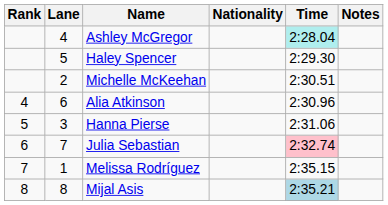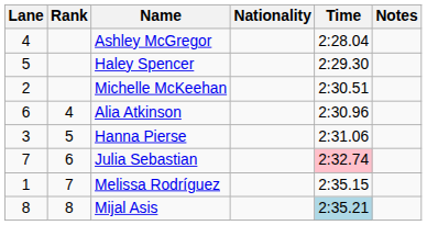 <table class="wikitable sortable" style="text-align:center">
 <tr>
+<th>Lane</th>
 <th>Rank</th>
-<th>Lane</th>
 <th>Name</th>
 <th>Nationality</th>
 <th>Time</th>
 <th>Notes</th>
 </tr>
 <tr>
+<td>4</td>
 <td></td>
-<td>4</td>
 <td align=left><a href='#'>Ashley McGregor</a></td>
 <td align=left></td>
-<td style="background: paleturquoise;">2:28.04</td>
+<td>2:28.04</td>
 <td></td>
 </tr>
 <tr>
+<td>5</td>
 <td></td>
-<td>5</td>
 <td align=left><a href='#'>Haley Spencer</a></td>
 <td align=left></td>
 <td>2:29.30</td>
 <td></td>
 </tr>
 <tr>
+<td>2</td>
 <td></td>
-<td>2</td>
 <td align=left><a href='#'>Michelle McKeehan</a></td>
 <td align=left></td>
 <td>2:30.51</td>
 <td></td>
 </tr>
 <tr>
+<td>6</td>
 <td>4</td>
-<td>6</td>
 <td align=left><a href='#'>Alia Atkinson</a></td>
 <td align=left></td>
 <td>2:30.96</td>
 <td></td>
 </tr>
 <tr>
+<td>3</td>
 <td>5</td>
-<td>3</td>
 <td align=left><a href='#'>Hanna Pierse</a></td>
 <td align=left></td>
 <td>2:31.06</td>
 <td></td>
 </tr>
 <tr>
+<td>7</td>
 <td>6</td>
-<td>7</td>
 <td align=left><a href='#'>Julia Sebastian</a></td>
 <td align=left></td>
 <td style="background: pink;">2:32.74</td>
 <td></td>
 </tr>
 <tr>
+<td>1</td>
 <td>7</td>
-<td>1</td>
 <td align=left><a href='#'>Melissa Rodríguez</a></td>
 <td align=left></td>
 <td>2:35.15</td>
 <td></td>
 </tr>
 <tr>
 <td>8</td>
 <td>8</td>
 <td align=left><a href='#'>Mijal Asis</a></td>
 <td align=left></td>
 <td style="background: lightblue;">2:35.21</td>
 <td></td>
 </tr>
 </table>
